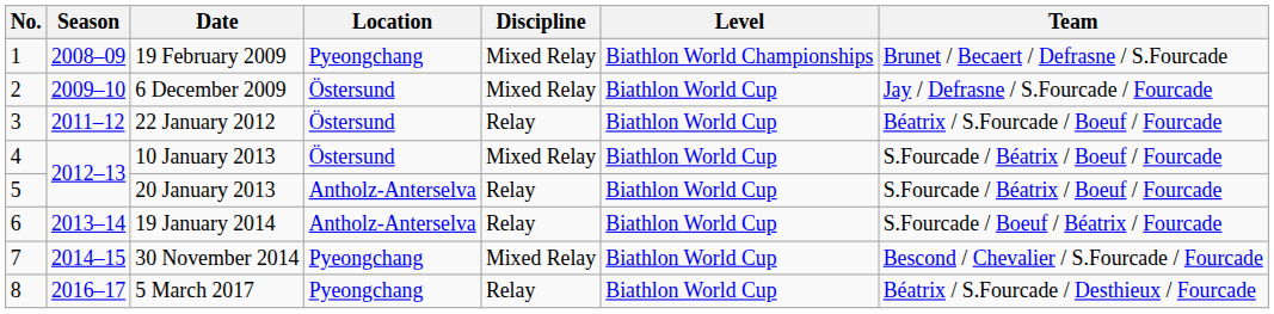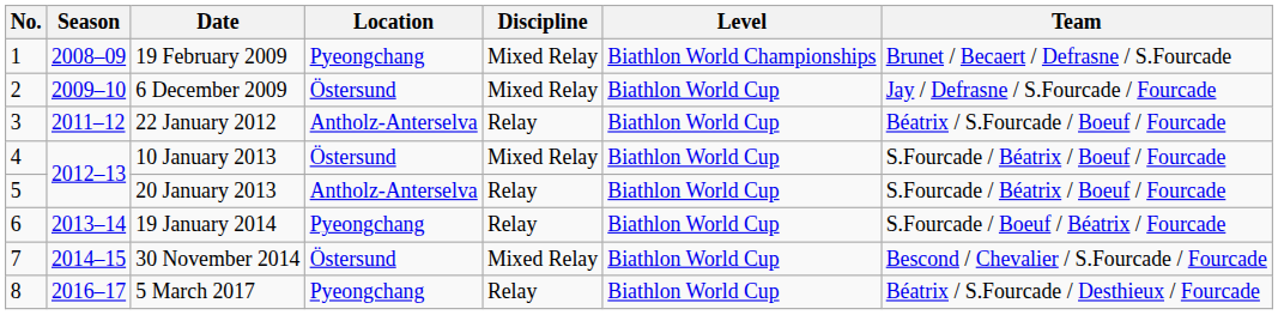 <table class="wikitable sortable" style="text-align:left">
 <tr>
 <th>No.</th>
 <th>Season</th>
 <th>Date</th>
 <th>Location</th>
 <th>Discipline</th>
 <th>Level</th>
 <th>Team</th>
 </tr>
 <tr>
 <td>1</td>
 <td><a href='#'>2008–09</a></td>
 <td>19 February 2009</td>
 <td> <a href='#'>Pyeongchang</a></td>
 <td>Mixed Relay</td>
 <td><a href='#'>Biathlon World Championships</a></td>
 <td><a href='#'>Brunet</a> / <a href='#'>Becaert</a> / <a href='#'>Defrasne</a> / S.Fourcade</td>
 </tr>
 <tr>
 <td>2</td>
 <td><a href='#'>2009–10</a></td>
 <td>6 December 2009</td>
 <td> <a href='#'>Östersund</a></td>
 <td>Mixed Relay</td>
 <td><a href='#'>Biathlon World Cup</a></td>
 <td><a href='#'>Jay</a> / <a href='#'>Defrasne</a> / S.Fourcade / <a href='#'>Fourcade</a></td>
 </tr>
 <tr>
 <td>3</td>
 <td><a href='#'>2011–12</a></td>
 <td>22 January 2012</td>
-<td> <a href='#'>Östersund</a></td>
+<td> <a href='#'>Antholz-Anterselva</a></td>
 <td>Relay</td>
 <td><a href='#'>Biathlon World Cup</a></td>
 <td><a href='#'>Béatrix</a> / S.Fourcade / <a href='#'>Boeuf</a> / <a href='#'>Fourcade</a></td>
 </tr>
 <tr>
 <td>4</td>
 <td rowspan="2"><a href='#'>2012–13</a></td>
 <td>10 January 2013</td>
 <td> <a href='#'>Östersund</a></td>
 <td>Mixed Relay</td>
 <td><a href='#'>Biathlon World Cup</a></td>
 <td>S.Fourcade / <a href='#'>Béatrix</a> / <a href='#'>Boeuf</a> / <a href='#'>Fourcade</a></td>
 </tr>
 <tr>
 <td>5</td>
 <td>20 January 2013</td>
 <td> <a href='#'>Antholz-Anterselva</a></td>
 <td>Relay</td>
 <td><a href='#'>Biathlon World Cup</a></td>
 <td>S.Fourcade / <a href='#'>Béatrix</a> / <a href='#'>Boeuf</a> / <a href='#'>Fourcade</a></td>
 </tr>
 <tr>
 <td>6</td>
 <td><a href='#'>2013–14</a></td>
 <td>19 January 2014</td>
-<td> <a href='#'>Antholz-Anterselva</a></td>
+<td> <a href='#'>Pyeongchang</a></td>
 <td>Relay</td>
 <td><a href='#'>Biathlon World Cup</a></td>
 <td>S.Fourcade / <a href='#'>Boeuf</a> / <a href='#'>Béatrix</a> / <a href='#'>Fourcade</a></td>
 </tr>
 <tr>
 <td>7</td>
 <td><a href='#'>2014–15</a></td>
 <td>30 November 2014</td>
-<td> <a href='#'>Pyeongchang</a></td>
+<td> <a href='#'>Östersund</a></td>
 <td>Mixed Relay</td>
 <td><a href='#'>Biathlon World Cup</a></td>
 <td><a href='#'>Bescond</a> / <a href='#'>Chevalier</a> / S.Fourcade / <a href='#'>Fourcade</a></td>
 </tr>
 <tr>
 <td>8</td>
 <td><a href='#'>2016–17</a></td>
 <td>5 March 2017</td>
 <td> <a href='#'>Pyeongchang</a></td>
 <td>Relay</td>
 <td><a href='#'>Biathlon World Cup</a></td>
 <td><a href='#'>Béatrix</a> / S.Fourcade / <a href='#'>Desthieux</a> / <a href='#'>Fourcade</a></td>
 </tr>
 </table>
